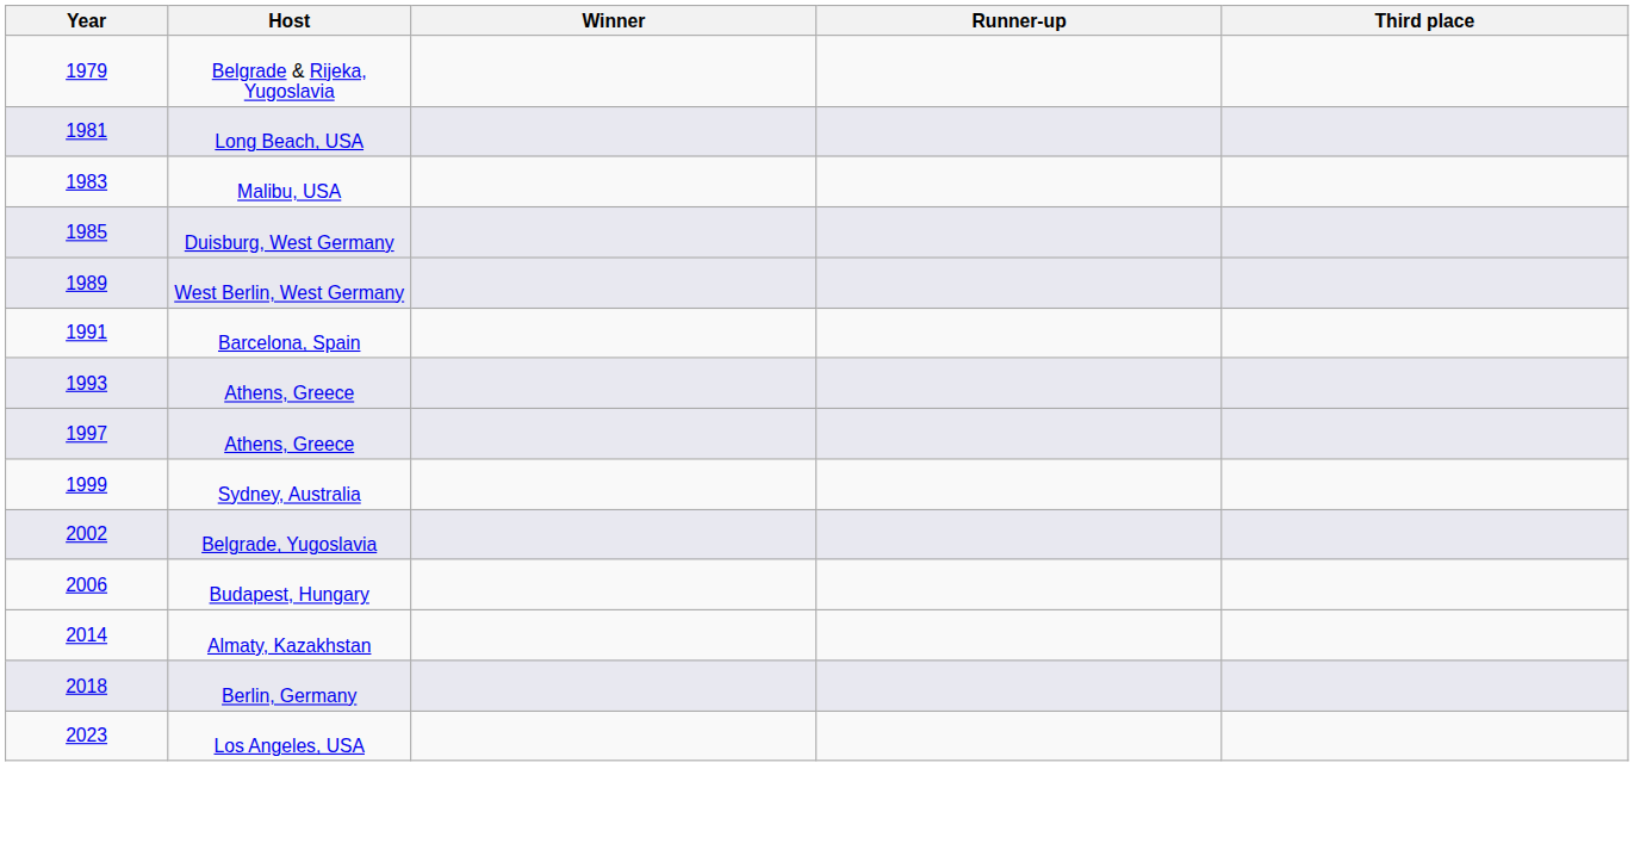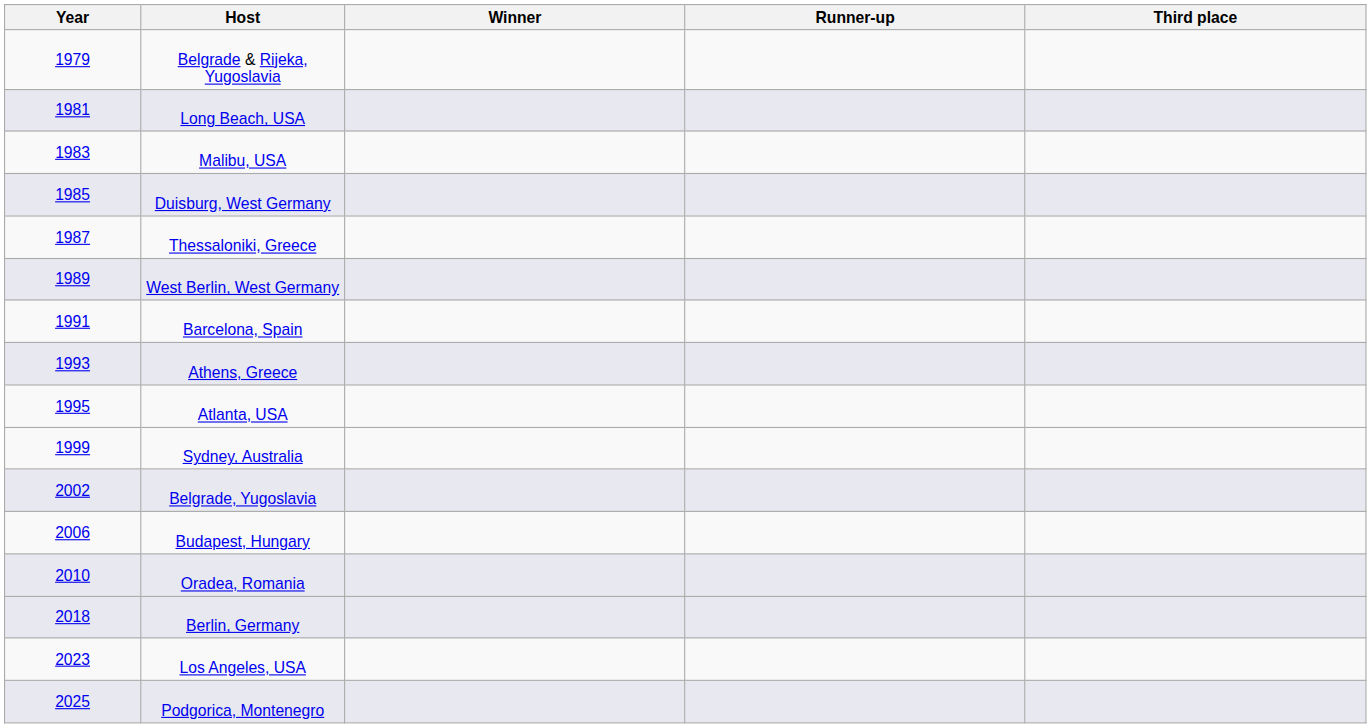 <table class=wikitable style="border:1px solid #AAAAAA;font-size:90%">
 <tr style="background: #efefef;">
 <th width=10%>Year</th>
 <th width=15%>Host</th>
 <th width=25%>Winner</th>
 <th width=25%>Runner-up</th>
 <th width=25%>Third place</th>
 </tr>
 <tr align=center>
 <td><a href='#'>1979</a></td>
 <td><br><a href='#'>Belgrade</a> & <a href='#'>Rijeka, Yugoslavia</a></td>
 <td><strong></strong></td>
 <td></td>
 <td></td>
 </tr>
 <tr align=center bgcolor=#E8E8F0>
 <td><a href='#'>1981</a></td>
 <td><br><a href='#'>Long Beach, USA</a></td>
 <td><strong></strong></td>
 <td></td>
 <td></td>
 </tr>
 <tr align=center>
 <td><a href='#'>1983</a></td>
 <td><br><a href='#'>Malibu, USA</a></td>
 <td><strong></strong></td>
 <td></td>
 <td></td>
 </tr>
 <tr align=center bgcolor=#E8E8F0>
 <td><a href='#'>1985</a></td>
 <td><br><a href='#'>Duisburg, West Germany</a></td>
 <td><strong></strong></td>
 <td></td>
 <td></td>
 </tr>
+<tr align=center>
+<td><a href='#'>1987</a></td>
+<td><br><a href='#'>Thessaloniki, Greece</a></td>
+<td><strong></strong></td>
+<td></td>
+<td></td>
+</tr>
 <tr align=center bgcolor=#E8E8F0>
 <td><a href='#'>1989</a></td>
 <td><br><a href='#'>West Berlin, West Germany</a></td>
 <td><strong></strong></td>
 <td></td>
 <td></td>
 </tr>
 <tr align=center>
 <td><a href='#'>1991</a></td>
 <td><br><a href='#'>Barcelona, Spain</a></td>
 <td><strong></strong></td>
 <td></td>
 <td></td>
 </tr>
 <tr align=center bgcolor=#E8E8F0>
 <td><a href='#'>1993</a></td>
 <td><br><a href='#'>Athens, Greece</a></td>
 <td><strong></strong></td>
 <td></td>
 <td></td>
 </tr>
-<tr align=center bgcolor=#E8E8F0>
-<td><a href='#'>1997</a></td>
-<td><br><a href='#'>Athens, Greece</a></td>
+<tr align=center>
+<td><a href='#'>1995</a></td>
+<td><br><a href='#'>Atlanta, USA</a></td>
 <td><strong></strong></td>
 <td></td>
 <td></td>
 </tr>
 <tr align=center>
 <td><a href='#'>1999</a></td>
 <td><br><a href='#'>Sydney, Australia</a></td>
 <td><strong></strong></td>
 <td></td>
 <td></td>
 </tr>
 <tr align=center bgcolor=#E8E8F0>
 <td><a href='#'>2002</a></td>
 <td><br><a href='#'>Belgrade, Yugoslavia</a></td>
 <td><strong></strong></td>
 <td></td>
 <td></td>
 </tr>
 <tr align=center>
 <td><a href='#'>2006</a></td>
 <td><br><a href='#'>Budapest, Hungary</a></td>
 <td><strong></strong></td>
 <td></td>
 <td></td>
 </tr>
-<tr align=center>
-<td><a href='#'>2014</a></td>
-<td><br><a href='#'>Almaty, Kazakhstan</a></td>
+<tr align=center bgcolor=#E8E8F0>
+<td><a href='#'>2010</a></td>
+<td><br><a href='#'>Oradea, Romania</a></td>
 <td><strong></strong></td>
 <td></td>
 <td></td>
 </tr>
 <tr align=center bgcolor=#E8E8F0>
 <td><a href='#'>2018</a></td>
 <td><br><a href='#'>Berlin, Germany</a></td>
 <td><strong></strong></td>
 <td></td>
 <td></td>
 </tr>
 <tr align=center>
 <td><a href='#'>2023</a></td>
 <td><br><a href='#'>Los Angeles, USA</a></td>
 <td><strong></strong></td>
 <td></td>
 <td></td>
 </tr>
+<tr align=center bgcolor=#E8E8F0>
+<td><a href='#'>2025</a></td>
+<td><br><a href='#'>Podgorica, Montenegro</a></td>
+<td><strong></strong></td>
+<td></td>
+<td></td>
+</tr>
 </table>
